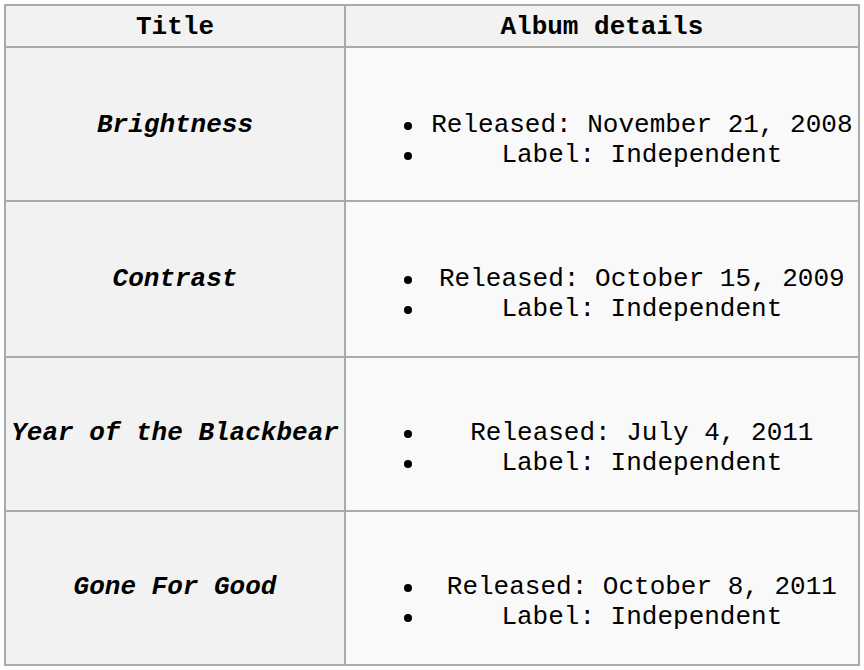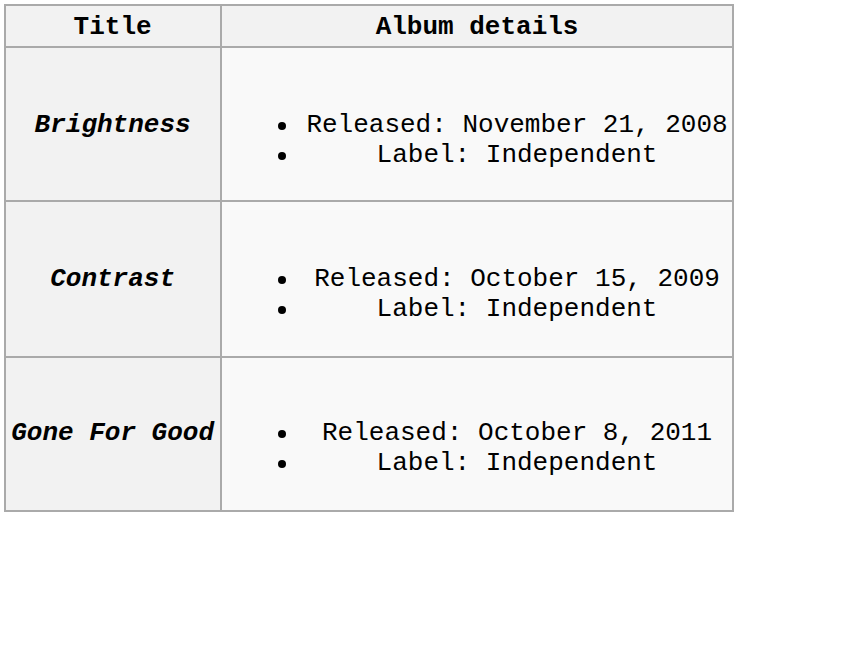 <table class="wikitable plainrowheaders" style="text-align:center;">
 <tr>
 <th scope="col">Title</th>
 <th scope="col">Album details</th>
 </tr>
 <tr>
 <th scope="row"><em>Brightness</em></th>
 <td><br><ul><li>Released: November 21, 2008</li><li>Label: Independent</li></ul></td>
 </tr>
 <tr>
 <th scope="row"><em>Contrast</em></th>
 <td><br><ul><li>Released: October 15, 2009</li><li>Label: Independent</li></ul></td>
 </tr>
 <tr>
-<th scope="row"><em>Year of the Blackbear</em></th>
-<td><br><ul><li>Released: July 4, 2011</li><li>Label: Independent</li></ul></td>
-</tr>
-<tr>
 <th scope="row"><em>Gone For Good</em></th>
 <td><br><ul><li>Released: October 8, 2011</li><li>Label: Independent</li></ul></td>
 </tr>
 </table>
